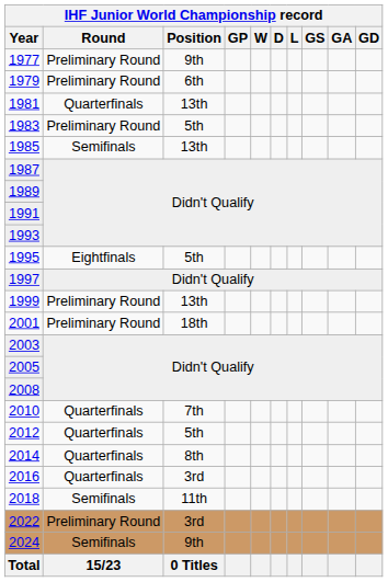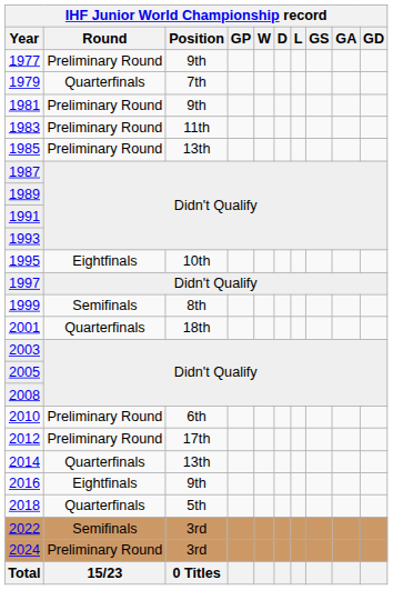 <table class="wikitable" style="text-align: center;">
 <tr>
 <th colspan=10><a href='#'>IHF Junior World Championship</a> record</th>
 </tr>
 <tr>
 <th>Year</th>
 <th>Round</th>
 <th>Position</th>
 <th>GP</th>
 <th>W</th>
 <th>D</th>
 <th>L</th>
 <th>GS</th>
 <th>GA</th>
 <th>GD</th>
 </tr>
 <tr>
 <td> <a href='#'>1977</a></td>
 <td>Preliminary Round</td>
 <td>9th</td>
 <td></td>
 <td></td>
 <td></td>
 <td></td>
 <td></td>
 <td></td>
 <td></td>
 </tr>
 <tr>
 <td> <a href='#'>1979</a></td>
-<td>Preliminary Round</td>
-<td>6th</td>
+<td>Quarterfinals</td>
+<td>7th</td>
 <td></td>
 <td></td>
 <td></td>
 <td></td>
 <td></td>
 <td></td>
 <td></td>
 </tr>
 <tr>
 <td> <a href='#'>1981</a></td>
-<td>Quarterfinals</td>
-<td>13th</td>
+<td>Preliminary Round</td>
+<td>9th</td>
 <td></td>
 <td></td>
 <td></td>
 <td></td>
 <td></td>
 <td></td>
 <td></td>
 </tr>
 <tr>
 <td> <a href='#'>1983</a></td>
 <td>Preliminary Round</td>
-<td>5th</td>
+<td>11th</td>
 <td></td>
 <td></td>
 <td></td>
 <td></td>
 <td></td>
 <td></td>
 <td></td>
 </tr>
 <tr>
 <td> <a href='#'>1985</a></td>
-<td>Semifinals</td>
+<td>Preliminary Round</td>
 <td>13th</td>
 <td></td>
 <td></td>
 <td></td>
 <td></td>
 <td></td>
 <td></td>
 <td></td>
 </tr>
 <tr bgcolor="efefef">
 <td> <a href='#'>1987</a></td>
 <td colspan=10 rowspan=4>Didn't Qualify</td>
 </tr>
 <tr bgcolor="efefef">
 <td> <a href='#'>1989</a></td>
 </tr>
 <tr bgcolor="efefef">
 <td> <a href='#'>1991</a></td>
 </tr>
 <tr bgcolor="efefef">
 <td> <a href='#'>1993</a></td>
 </tr>
 <tr>
 <td> <a href='#'>1995</a></td>
 <td>Eightfinals</td>
-<td>5th</td>
+<td>10th</td>
 <td></td>
 <td></td>
 <td></td>
 <td></td>
 <td></td>
 <td></td>
 <td></td>
 </tr>
 <tr bgcolor="efefef">
 <td> <a href='#'>1997</a></td>
 <td colspan=10>Didn't Qualify</td>
 </tr>
 <tr>
 <td> <a href='#'>1999</a></td>
-<td>Preliminary Round</td>
-<td>13th</td>
+<td>Semifinals</td>
+<td>8th</td>
 <td></td>
 <td></td>
 <td></td>
 <td></td>
 <td></td>
 <td></td>
 <td></td>
 </tr>
 <tr>
 <td> <a href='#'>2001</a></td>
-<td>Preliminary Round</td>
+<td>Quarterfinals</td>
 <td>18th</td>
 <td></td>
 <td></td>
 <td></td>
 <td></td>
 <td></td>
 <td></td>
 <td></td>
 </tr>
 <tr bgcolor="efefef">
 <td> <a href='#'>2003</a></td>
 <td colspan=10 rowspan=3>Didn't Qualify</td>
 </tr>
 <tr bgcolor="efefef">
 <td> <a href='#'>2005</a></td>
 </tr>
 <tr bgcolor="efefef">
 <td> <a href='#'>2008</a></td>
 </tr>
 <tr>
 <td> <a href='#'>2010</a></td>
-<td>Quarterfinals</td>
-<td>7th</td>
+<td>Preliminary Round</td>
+<td>6th</td>
 <td></td>
 <td></td>
 <td></td>
 <td></td>
 <td></td>
 <td></td>
 <td></td>
 </tr>
 <tr>
 <td> <a href='#'>2012</a></td>
-<td>Quarterfinals</td>
-<td>5th</td>
+<td>Preliminary Round</td>
+<td>17th</td>
 <td></td>
 <td></td>
 <td></td>
 <td></td>
 <td></td>
 <td></td>
 <td></td>
 </tr>
 <tr>
 <td> <a href='#'>2014</a></td>
 <td>Quarterfinals</td>
-<td>8th</td>
+<td>13th</td>
 <td></td>
 <td></td>
 <td></td>
 <td></td>
 <td></td>
 <td></td>
 <td></td>
 </tr>
 <tr>
 <td> <a href='#'>2016</a></td>
-<td>Quarterfinals</td>
-<td>3rd</td>
+<td>Eightfinals</td>
+<td>9th</td>
 <td></td>
 <td></td>
 <td></td>
 <td></td>
 <td></td>
 <td></td>
 <td></td>
 </tr>
 <tr>
 <td> <a href='#'>2018</a></td>
-<td>Semifinals</td>
-<td>11th</td>
+<td>Quarterfinals</td>
+<td>5th</td>
 <td></td>
 <td></td>
 <td></td>
 <td></td>
 <td></td>
 <td></td>
 <td></td>
 </tr>
 <tr bgcolor=cc9966>
 <td> <a href='#'>2022</a></td>
-<td>Preliminary Round</td>
+<td>Semifinals</td>
 <td>3rd</td>
 <td></td>
 <td></td>
 <td></td>
 <td></td>
 <td></td>
 <td></td>
 <td></td>
 </tr>
 <tr bgcolor=cc9966>
 <td> <a href='#'>2024</a></td>
-<td>Semifinals</td>
-<td>9th</td>
+<td>Preliminary Round</td>
+<td>3rd</td>
 <td></td>
 <td></td>
 <td></td>
 <td></td>
 <td></td>
 <td></td>
 <td></td>
 </tr>
 <tr>
 <th>Total</th>
 <th>15/23</th>
 <th>0 Titles</th>
 <th></th>
 <th></th>
 <th></th>
 <th></th>
 <th></th>
 <th></th>
 <th></th>
 </tr>
 </table>
